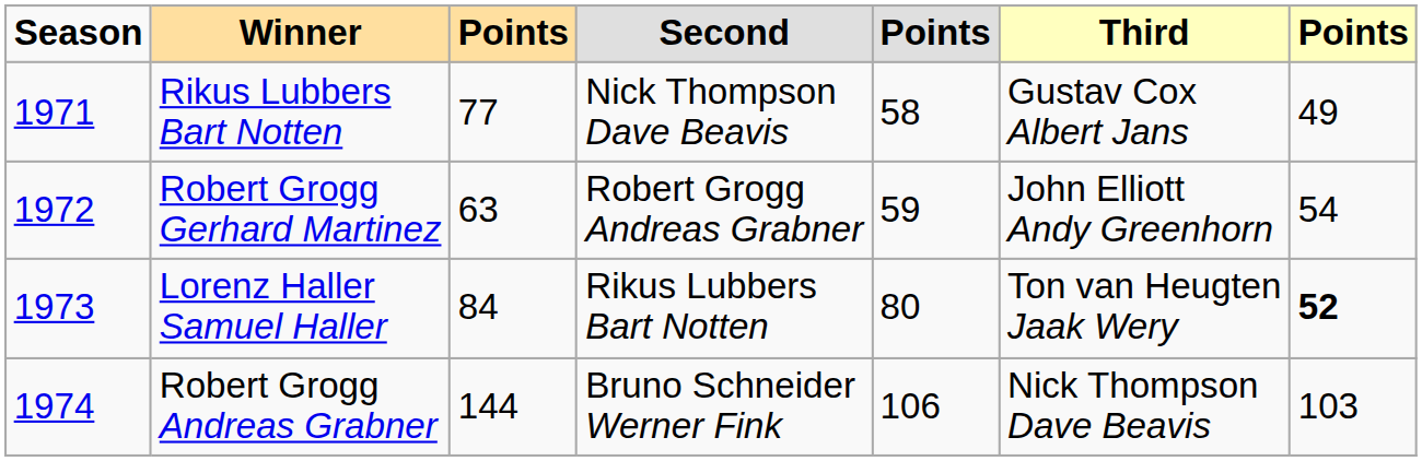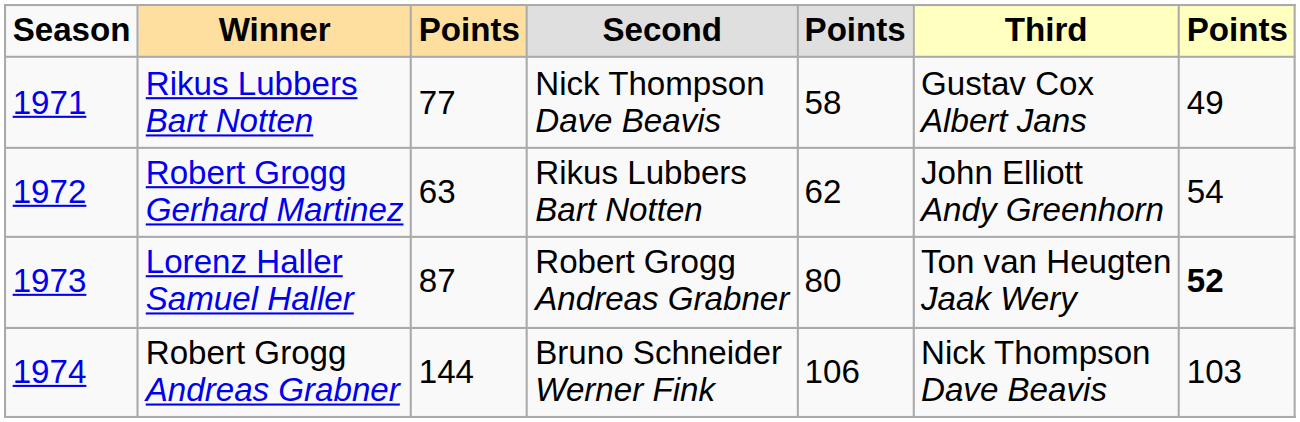 <table class="wikitable">
 <tr align="center">
 <td><strong>Season</strong></td>
 <td style="background:#ffdf9f;"><strong>Winner</strong></td>
 <td style="background:#ffdf9f;"><strong>Points</strong></td>
 <td style="background:#dfdfdf;"><strong>Second</strong></td>
 <td style="background:#dfdfdf;"><strong>Points</strong></td>
 <td style="background:#ffffbf;"><strong>Third</strong></td>
 <td style="background:#ffffbf;"><strong>Points</strong></td>
 </tr>
 <tr align="left">
 <td><a href='#'>1971</a></td>
 <td> <a href='#'>Rikus Lubbers</a> <br> <em><a href='#'>Bart Notten</a></em></td>
 <td>77</td>
 <td> Nick Thompson <br> <em>Dave Beavis</em></td>
 <td>58</td>
 <td> Gustav Cox <br> <em>Albert Jans</em></td>
 <td>49</td>
 </tr>
 <tr align="left">
 <td><a href='#'>1972</a></td>
 <td> <a href='#'>Robert Grogg</a> <br> <em><a href='#'>Gerhard Martinez</a></em></td>
 <td>63</td>
-<td> Robert Grogg <br> <em>Andreas Grabner</em></td>
-<td>59</td>
+<td> Rikus Lubbers <br> <em>Bart Notten</em></td>
+<td>62</td>
 <td> John Elliott <br> <em>Andy Greenhorn</em></td>
 <td>54</td>
 </tr>
 <tr align="left">
 <td><a href='#'>1973</a></td>
 <td> <a href='#'>Lorenz Haller</a> <br> <em><a href='#'>Samuel Haller</a></em></td>
-<td>84</td>
-<td> Rikus Lubbers <br> <em>Bart Notten</em></td>
+<td>87</td>
+<td> Robert Grogg <br> <em>Andreas Grabner</em></td>
 <td>80</td>
 <td> Ton van Heugten <br> <em>Jaak Wery</em></td>
 <td><strong>52</strong></td>
 </tr>
 <tr align="left">
 <td><a href='#'>1974</a></td>
 <td> Robert Grogg <br> <em><a href='#'>Andreas Grabner</a></em></td>
 <td>144</td>
 <td> Bruno Schneider <br> <em>Werner Fink</em></td>
 <td>106</td>
 <td> Nick Thompson <br> <em>Dave Beavis</em></td>
 <td>103</td>
 </tr>
 </table>
